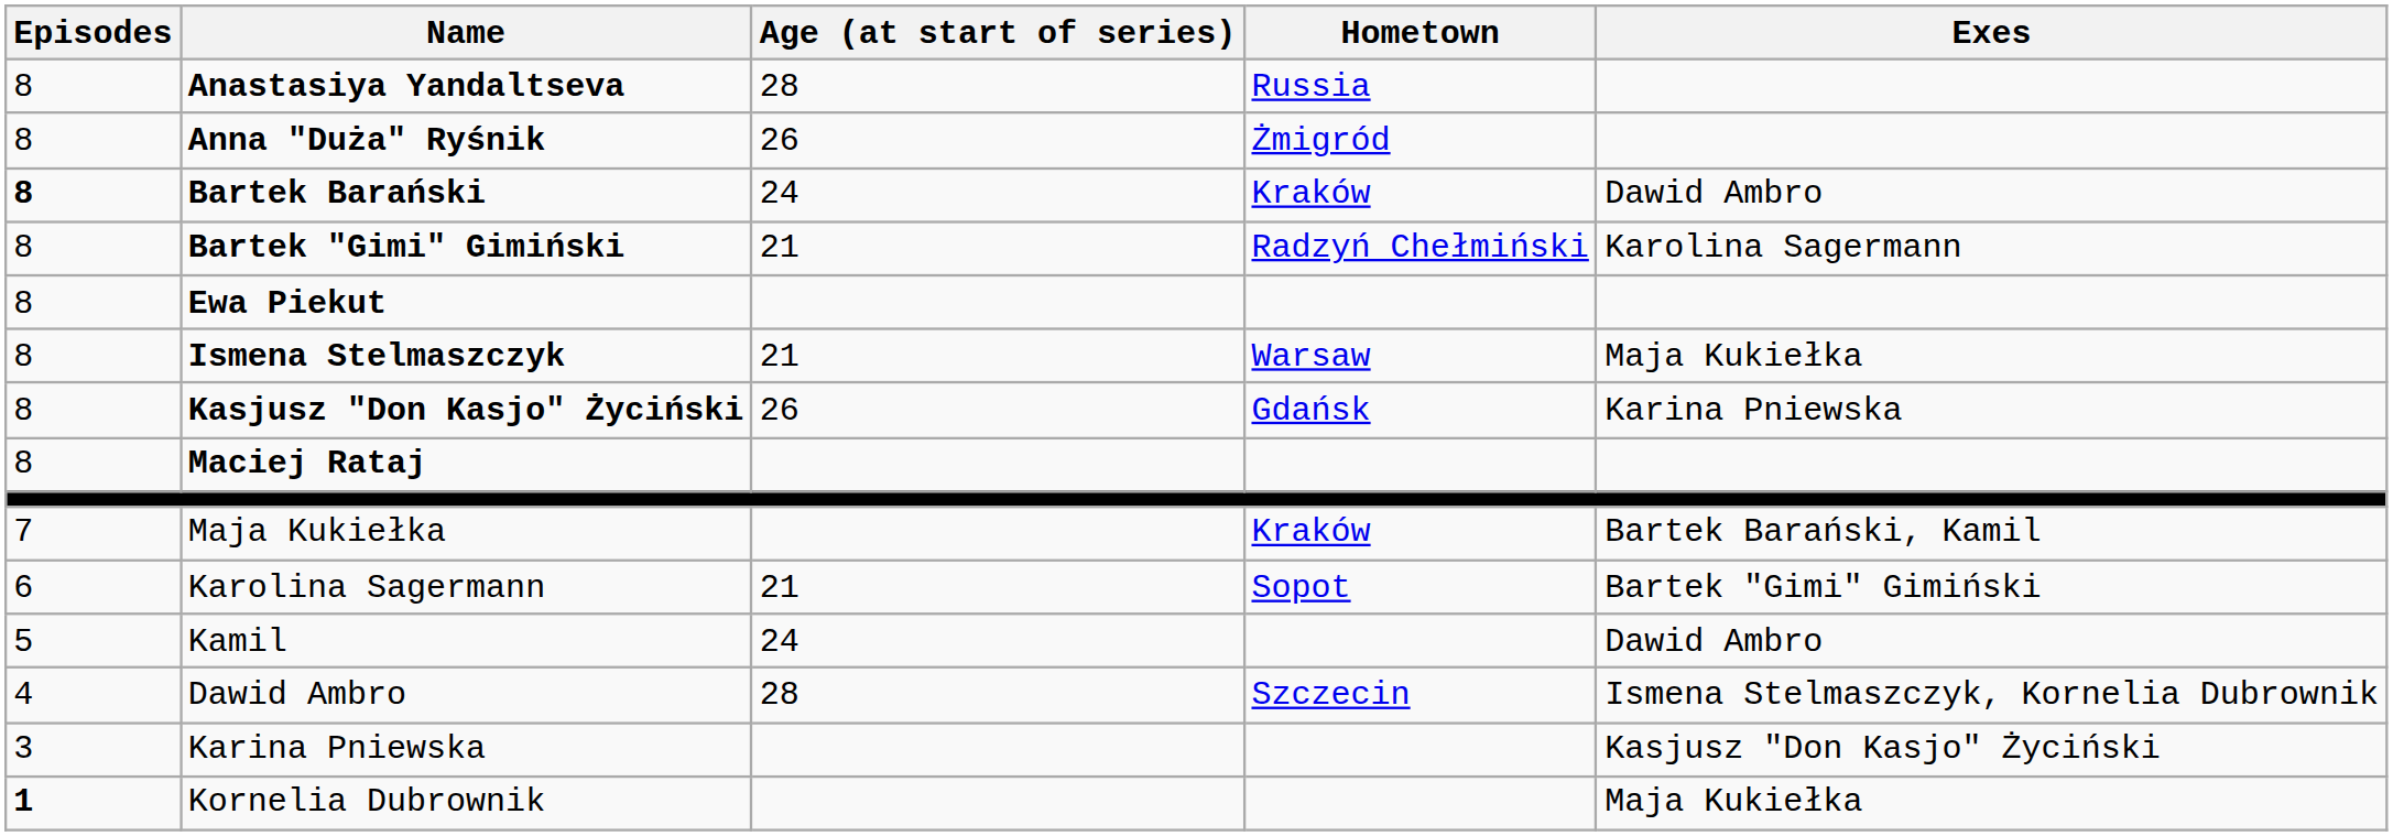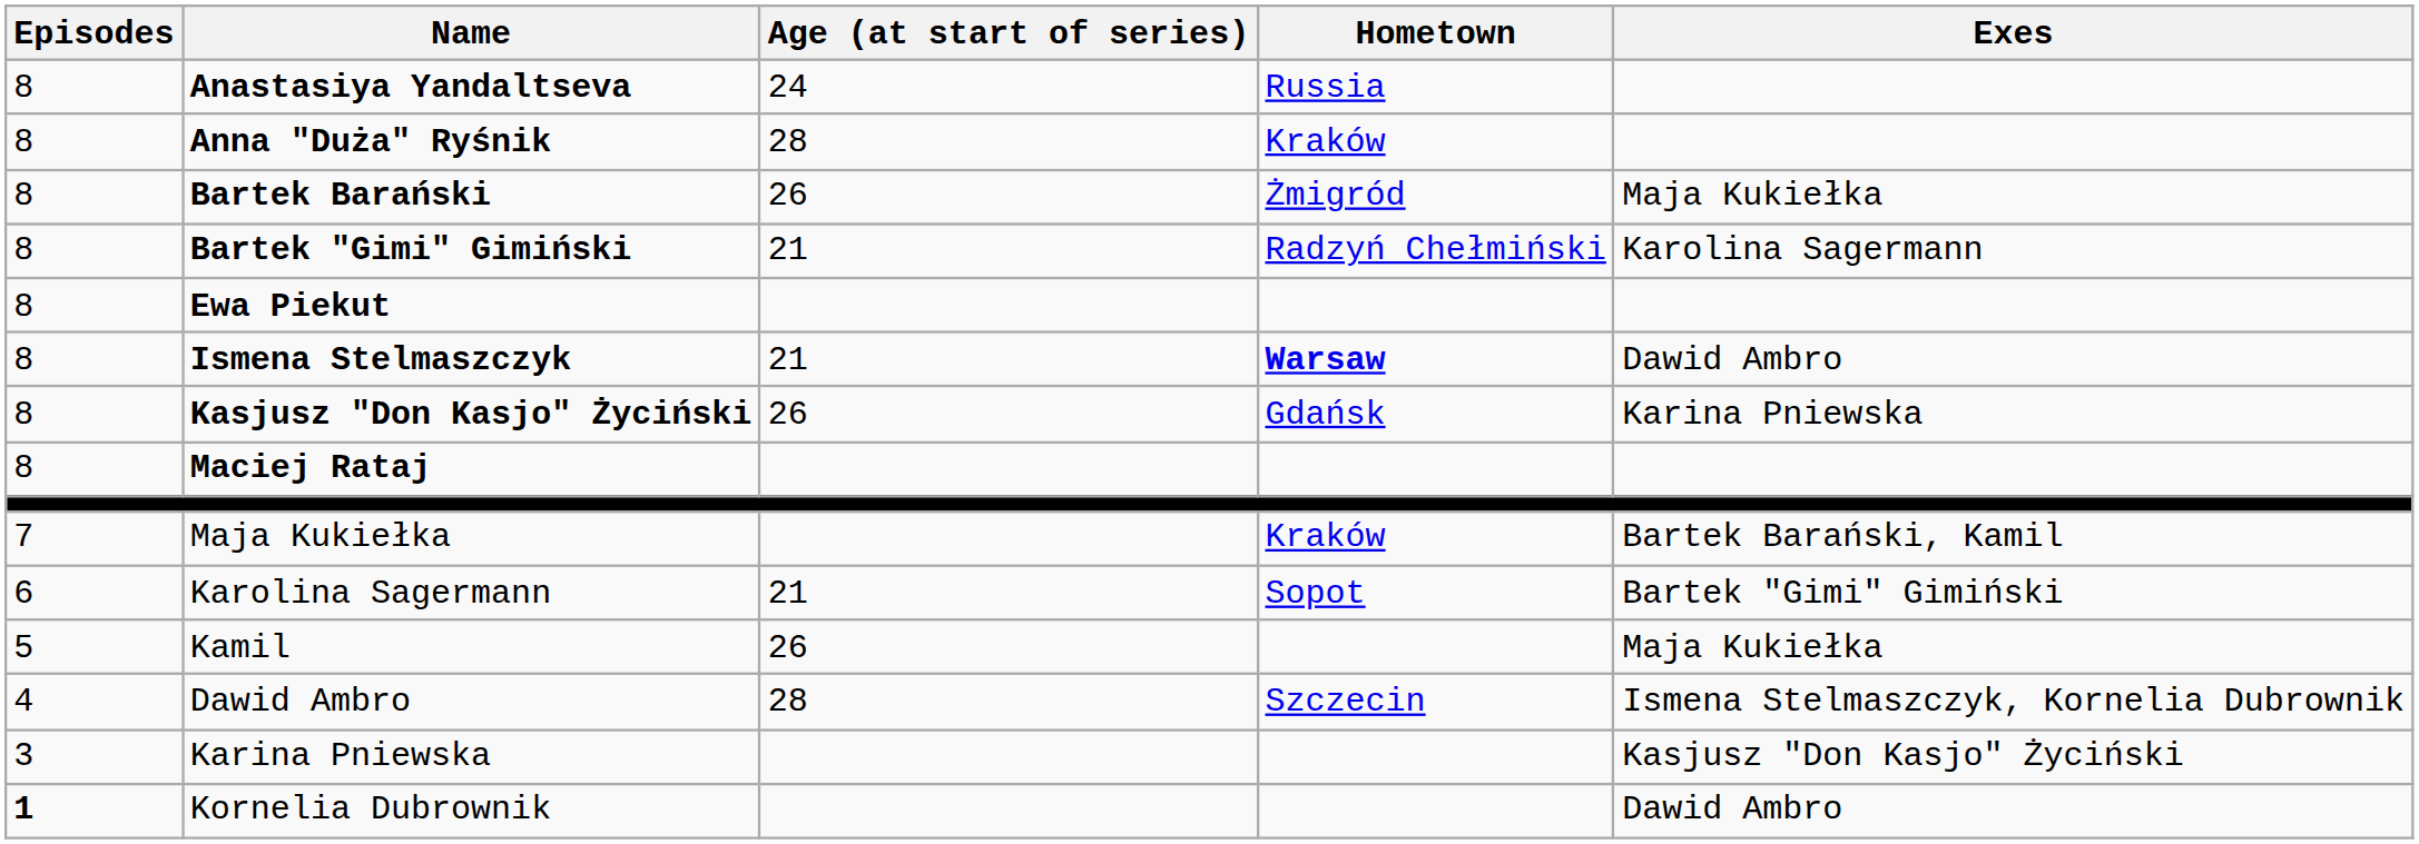 <table class="wikitable sortable">
 <tr>
 <th>Episodes</th>
 <th>Name</th>
 <th>Age (at start of series)</th>
 <th>Hometown</th>
 <th>Exes</th>
 </tr>
 <tr>
 <td>8</td>
 <td><strong>Anastasiya Yandaltseva</strong></td>
-<td>28</td>
+<td>24</td>
 <td><a href='#'>Russia</a></td>
 <td></td>
 </tr>
 <tr>
 <td>8</td>
 <td><strong>Anna "Duża" Ryśnik</strong></td>
-<td>26</td>
-<td><a href='#'>Żmigród</a></td>
+<td>28</td>
+<td><a href='#'>Kraków</a></td>
 <td></td>
 </tr>
 <tr>
-<td><strong>8</strong></td>
+<td>8</td>
 <td><strong>Bartek Barański</strong></td>
-<td>24</td>
-<td><a href='#'>Kraków</a></td>
-<td>Dawid Ambro</td>
+<td>26</td>
+<td><a href='#'>Żmigród</a></td>
+<td>Maja Kukiełka</td>
 </tr>
 <tr>
 <td>8</td>
 <td><strong>Bartek "Gimi" Gimiński</strong></td>
 <td>21</td>
 <td><a href='#'>Radzyń Chełmiński</a></td>
 <td>Karolina Sagermann</td>
 </tr>
 <tr>
 <td>8</td>
 <td><strong>Ewa Piekut</strong></td>
 <td></td>
 <td></td>
 <td></td>
 </tr>
 <tr>
 <td>8</td>
 <td><strong>Ismena Stelmaszczyk</strong></td>
 <td>21</td>
-<td><a href='#'>Warsaw</a></td>
-<td>Maja Kukiełka</td>
+<td><strong><a href='#'>Warsaw</a></strong></td>
+<td>Dawid Ambro</td>
 </tr>
 <tr>
 <td>8</td>
 <td><strong>Kasjusz "Don Kasjo" Życiński</strong></td>
 <td>26</td>
 <td><a href='#'>Gdańsk</a></td>
 <td>Karina Pniewska</td>
 </tr>
 <tr>
 <td>8</td>
 <td><strong>Maciej Rataj</strong></td>
 <td></td>
 <td></td>
 <td></td>
 </tr>
 <tr>
 <th style="background:#000;" colspan="6"></th>
 </tr>
 <tr>
 <td>7</td>
 <td>Maja Kukiełka</td>
 <td></td>
 <td><a href='#'>Kraków</a></td>
 <td>Bartek Barański, Kamil</td>
 </tr>
 <tr>
 <td>6</td>
 <td>Karolina Sagermann</td>
 <td>21</td>
 <td><a href='#'>Sopot</a></td>
 <td>Bartek "Gimi" Gimiński</td>
 </tr>
 <tr>
 <td>5</td>
 <td>Kamil</td>
-<td>24</td>
+<td>26</td>
 <td></td>
-<td>Dawid Ambro</td>
+<td>Maja Kukiełka</td>
 </tr>
 <tr>
 <td>4</td>
 <td>Dawid Ambro</td>
 <td>28</td>
 <td><a href='#'>Szczecin</a></td>
 <td>Ismena Stelmaszczyk, Kornelia Dubrownik</td>
 </tr>
 <tr>
 <td>3</td>
 <td>Karina Pniewska</td>
 <td></td>
 <td></td>
 <td>Kasjusz "Don Kasjo" Życiński</td>
 </tr>
 <tr>
 <td><strong>1</strong></td>
 <td>Kornelia Dubrownik</td>
 <td></td>
 <td></td>
-<td>Maja Kukiełka</td>
+<td>Dawid Ambro</td>
 </tr>
 </table>
